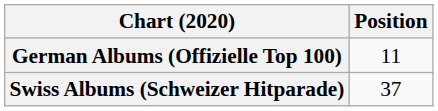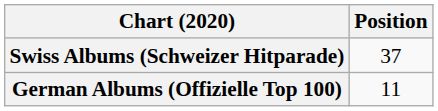 <table class="wikitable sortable plainrowheaders" style="text-align:center">
 <tr>
 <th scope="col">Chart (2020)</th>
 <th scope="col">Position</th>
 </tr>
 <tr>
+<th scope="row">Swiss Albums (Schweizer Hitparade)</th>
+<td>37</td>
+</tr>
+<tr>
 <th scope="row">German Albums (Offizielle Top 100)</th>
 <td>11</td>
 </tr>
-<tr>
-<th scope="row">Swiss Albums (Schweizer Hitparade)</th>
-<td>37</td>
-</tr>
 </table>
